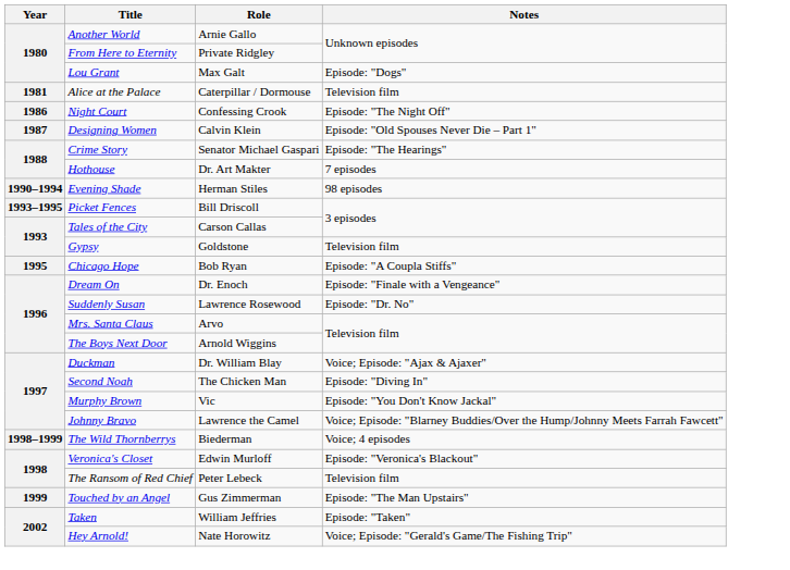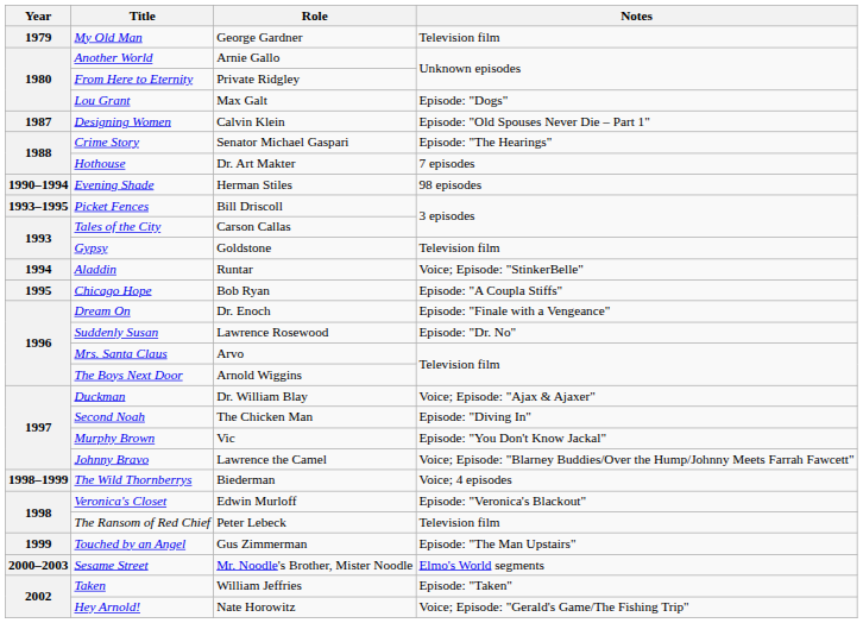 <table class="wikitable unsortable">
 <tr>
 <th>Year</th>
 <th>Title</th>
 <th>Role</th>
 <th>Notes</th>
+</tr>
+<tr>
+<th>1979</th>
+<td><em><a href='#'>My Old Man</a></em></td>
+<td>George Gardner</td>
+<td>Television film</td>
 </tr>
 <tr>
 <th rowspan=3>1980</th>
 <td><em><a href='#'>Another World</a></em></td>
 <td>Arnie Gallo</td>
 <td rowspan=2>Unknown episodes</td>
 </tr>
 <tr>
 <td><em><a href='#'>From Here to Eternity</a></em></td>
 <td>Private Ridgley</td>
 </tr>
 <tr>
 <td><em><a href='#'>Lou Grant</a></em></td>
 <td>Max Galt</td>
 <td>Episode: "Dogs"</td>
-</tr>
-<tr>
-<th>1981</th>
-<td><em>Alice at the Palace</em></td>
-<td>Caterpillar / Dormouse</td>
-<td>Television film</td>
-</tr>
-<tr>
-<th>1986</th>
-<td><em><a href='#'>Night Court</a></em></td>
-<td>Confessing Crook</td>
-<td>Episode: "The Night Off"</td>
 </tr>
 <tr>
 <th>1987</th>
 <td><em><a href='#'>Designing Women</a></em></td>
 <td>Calvin Klein</td>
 <td>Episode: "Old Spouses Never Die – Part 1"</td>
 </tr>
 <tr>
 <th rowspan=2>1988</th>
 <td><em><a href='#'>Crime Story</a></em></td>
 <td>Senator Michael Gaspari</td>
 <td>Episode: "The Hearings"</td>
 </tr>
 <tr>
 <td><em><a href='#'>Hothouse</a></em></td>
 <td>Dr. Art Makter</td>
 <td>7 episodes</td>
 </tr>
 <tr>
 <th>1990–1994</th>
 <td><em><a href='#'>Evening Shade</a></em></td>
 <td>Herman Stiles</td>
 <td>98 episodes</td>
 </tr>
 <tr>
 <th>1993–1995</th>
 <td><em><a href='#'>Picket Fences</a></em></td>
 <td>Bill Driscoll</td>
 <td rowspan=2>3 episodes</td>
 </tr>
 <tr>
 <th rowspan=2>1993</th>
 <td><em><a href='#'>Tales of the City</a></em></td>
 <td>Carson Callas</td>
 </tr>
 <tr>
 <td><em><a href='#'>Gypsy</a></em></td>
 <td>Goldstone</td>
 <td>Television film</td>
+</tr>
+<tr>
+<th>1994</th>
+<td><em><a href='#'>Aladdin</a></em></td>
+<td>Runtar</td>
+<td>Voice; Episode: "StinkerBelle"</td>
 </tr>
 <tr>
 <th>1995</th>
 <td><em><a href='#'>Chicago Hope</a></em></td>
 <td>Bob Ryan</td>
 <td>Episode: "A Coupla Stiffs"</td>
 </tr>
 <tr>
 <th rowspan=4>1996</th>
 <td><em><a href='#'>Dream On</a></em></td>
 <td>Dr. Enoch</td>
 <td>Episode: "Finale with a Vengeance"</td>
 </tr>
 <tr>
 <td><em><a href='#'>Suddenly Susan</a></em></td>
 <td>Lawrence Rosewood</td>
 <td>Episode: "Dr. No"</td>
 </tr>
 <tr>
 <td><em><a href='#'>Mrs. Santa Claus</a></em></td>
 <td>Arvo</td>
 <td rowspan=2>Television film</td>
 </tr>
 <tr>
 <td><em><a href='#'>The Boys Next Door</a></em></td>
 <td>Arnold Wiggins</td>
 </tr>
 <tr>
 <th rowspan=4>1997</th>
 <td><em><a href='#'>Duckman</a></em></td>
 <td>Dr. William Blay</td>
 <td>Voice; Episode: "Ajax & Ajaxer"</td>
 </tr>
 <tr>
 <td><em><a href='#'>Second Noah</a></em></td>
 <td>The Chicken Man</td>
 <td>Episode: "Diving In"</td>
 </tr>
 <tr>
 <td><em><a href='#'>Murphy Brown</a></em></td>
 <td>Vic</td>
 <td>Episode: "You Don't Know Jackal"</td>
 </tr>
 <tr>
 <td><em><a href='#'>Johnny Bravo</a></em></td>
 <td>Lawrence the Camel</td>
 <td>Voice; Episode: "Blarney Buddies/Over the Hump/Johnny Meets Farrah Fawcett"</td>
 </tr>
 <tr>
 <th>1998–1999</th>
 <td><em><a href='#'>The Wild Thornberrys</a></em></td>
 <td>Biederman</td>
 <td>Voice; 4 episodes</td>
 </tr>
 <tr>
 <th rowspan=2>1998</th>
 <td><em><a href='#'>Veronica's Closet</a></em></td>
 <td>Edwin Murloff</td>
 <td>Episode: "Veronica's Blackout"</td>
 </tr>
 <tr>
 <td><em>The Ransom of Red Chief</em></td>
 <td>Peter Lebeck</td>
 <td>Television film</td>
 </tr>
 <tr>
 <th>1999</th>
 <td><em><a href='#'>Touched by an Angel</a></em></td>
 <td>Gus Zimmerman</td>
 <td>Episode: "The Man Upstairs"</td>
 </tr>
 <tr>
+<th>2000–2003</th>
+<td><em><a href='#'>Sesame Street</a></em></td>
+<td><a href='#'>Mr. Noodle</a>'s Brother, Mister Noodle</td>
+<td><a href='#'>Elmo's World</a> segments</td>
+</tr>
+<tr>
 <th rowspan=2>2002</th>
 <td><em><a href='#'>Taken</a></em></td>
 <td>William Jeffries</td>
 <td>Episode: "Taken"</td>
 </tr>
 <tr>
 <td><em><a href='#'>Hey Arnold!</a></em></td>
 <td>Nate Horowitz</td>
 <td>Voice; Episode: "Gerald's Game/The Fishing Trip"</td>
 </tr>
 </table>
